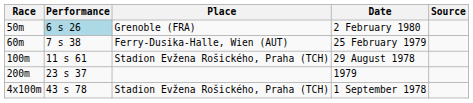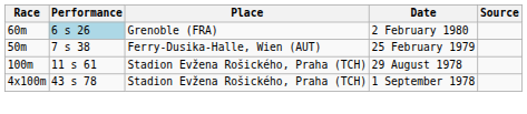 <table class="wikitable" style="border-collapse: collapse; font-size: 95%;">
 <tr>
 <th scope="col">Race</th>
 <th scope="col">Performance</th>
 <th scope="col">Place</th>
 <th scope="col">Date</th>
 <th>Source</th>
 </tr>
 <tr>
-<td>50m</td>
+<td>60m</td>
 <td style="background: lightblue;">6 s 26</td>
 <td>Grenoble (FRA)</td>
 <td>2 February 1980</td>
 <td></td>
 </tr>
 <tr>
-<td>60m</td>
+<td>50m</td>
 <td>7 s 38</td>
 <td>Ferry-Dusika-Halle, Wien (AUT)</td>
 <td>25 February 1979</td>
 <td></td>
 </tr>
 <tr>
 <td>100m</td>
 <td>11 s 61</td>
 <td>Stadion Evžena Rošického, Praha (TCH)</td>
 <td>29 August 1978</td>
 <td></td>
 </tr>
 <tr>
-<td>200m</td>
-<td>23 s 37</td>
-<td></td>
-<td>1979</td>
-<td></td>
-</tr>
-<tr>
 <td>4x100m</td>
 <td>43 s 78</td>
 <td>Stadion Evžena Rošického, Praha (TCH)</td>
 <td>1 September 1978</td>
 <td></td>
 </tr>
 </table>
